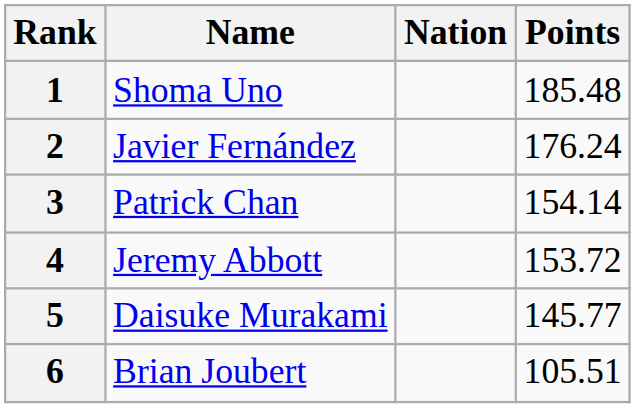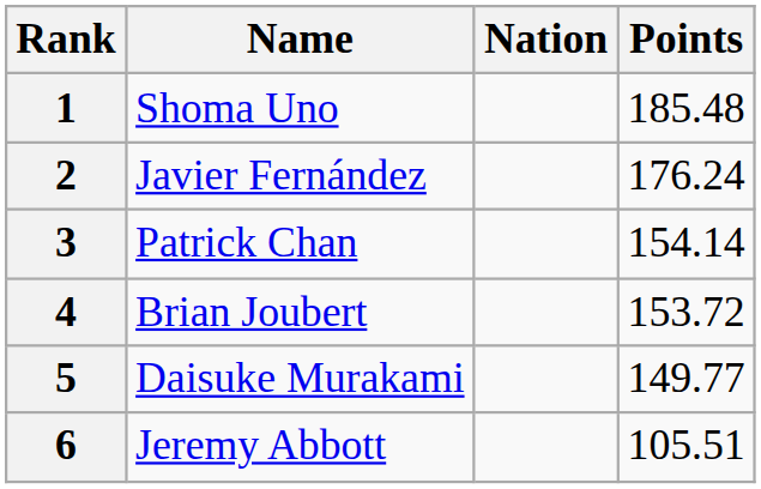 <table class="wikitable sortable">
 <tr>
 <th>Rank</th>
 <th>Name</th>
 <th>Nation</th>
 <th>Points</th>
 </tr>
 <tr>
 <th>1</th>
 <td><a href='#'>Shoma Uno</a></td>
 <td></td>
 <td align="center">185.48</td>
 </tr>
 <tr>
 <th>2</th>
 <td><a href='#'>Javier Fernández</a></td>
 <td></td>
 <td align="center">176.24</td>
 </tr>
 <tr>
 <th>3</th>
 <td><a href='#'>Patrick Chan</a></td>
 <td></td>
 <td align="center">154.14</td>
 </tr>
 <tr>
 <th>4</th>
-<td><a href='#'>Jeremy Abbott</a></td>
+<td><a href='#'>Brian Joubert</a></td>
 <td></td>
 <td align="center">153.72</td>
 </tr>
 <tr>
 <th>5</th>
 <td><a href='#'>Daisuke Murakami</a></td>
 <td></td>
-<td align="center">145.77</td>
+<td align="center">149.77</td>
 </tr>
 <tr>
 <th>6</th>
-<td><a href='#'>Brian Joubert</a></td>
+<td><a href='#'>Jeremy Abbott</a></td>
 <td></td>
 <td align="center">105.51</td>
 </tr>
 </table>
